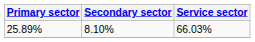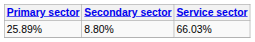 <table class="wikitable" border="1">
 <tr>
 <th><a href='#'>Primary sector</a></th>
 <th><a href='#'>Secondary sector</a></th>
 <th><a href='#'>Service sector</a></th>
 </tr>
 <tr>
 <td>25.89%</td>
-<td>8.10%</td>
+<td>8.80%</td>
 <td>66.03%</td>
 </tr>
 <tr>
 </tr>
 </table>
